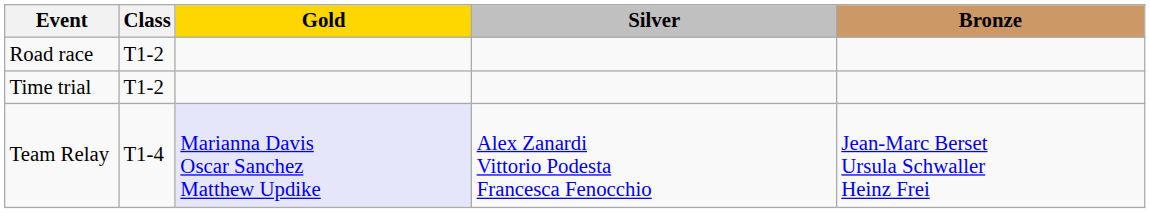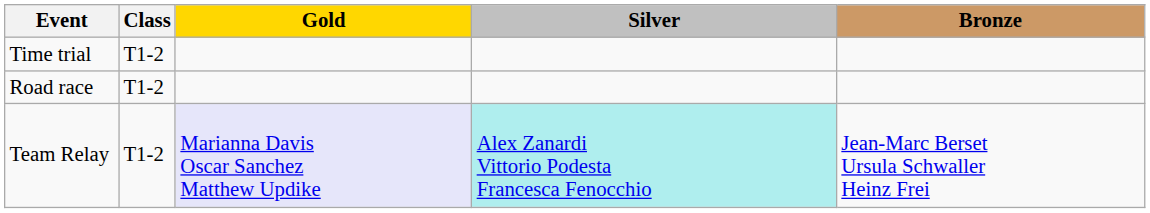 <table class=wikitable style="font-size:100%">
 <tr>
 <th rowspan="1" width="10%">Event</th>
 <th rowspan="1" width="5%">Class</th>
 <th rowspan="1" style="background:gold;">Gold</th>
 <th colspan="1" style="background:silver;">Silver</th>
 <th colspan="1" style="background:#CC9966;">Bronze</th>
 </tr>
 <tr>
+<td rowspan="1">Time trial<br></td>
+<td>T1-2</td>
+<td></td>
+<td></td>
+<td></td>
+</tr>
+<tr>
 <td rowspan="1">Road race<br></td>
 <td>T1-2</td>
 <td></td>
 <td></td>
 <td></td>
 </tr>
 <tr>
-<td rowspan="1">Time trial<br></td>
+<td rowspan="1">Team Relay<br></td>
 <td>T1-2</td>
-<td></td>
-<td></td>
-<td></td>
-</tr>
-<tr>
-<td rowspan="1">Team Relay<br></td>
-<td>T1-4</td>
 <td style="background: lavender;"><br><a href='#'>Marianna Davis</a><br><a href='#'>Oscar Sanchez</a><br><a href='#'>Matthew Updike</a></td>
-<td><br><a href='#'>Alex Zanardi</a><br><a href='#'>Vittorio Podesta</a><br><a href='#'>Francesca Fenocchio</a></td>
+<td style="background: paleturquoise;"><br><a href='#'>Alex Zanardi</a><br><a href='#'>Vittorio Podesta</a><br><a href='#'>Francesca Fenocchio</a></td>
 <td><br><a href='#'>Jean-Marc Berset</a><br><a href='#'>Ursula Schwaller</a><br><a href='#'>Heinz Frei</a></td>
 </tr>
 </table>
